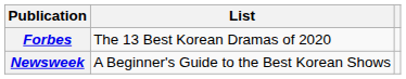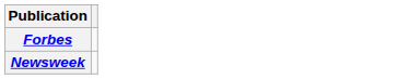 <table class="wikitable plainrowheaders sortable">
 <tr>
 <th scope="col">Publication</th>
-<th scope="col">List</th>
 <th class="unsortable" scope="col"></th>
 </tr>
 <tr>
 <th scope="row"><em><a href='#'>Forbes</a></em></th>
-<td>The 13 Best Korean Dramas of 2020</td>
 <td style="text-align:center;"></td>
 </tr>
 <tr>
 <th scope="row"><em><a href='#'>Newsweek</a></em></th>
-<td>A Beginner's Guide to the Best Korean Shows</td>
 <td style="text-align:center;"></td>
 </tr>
 </table>
